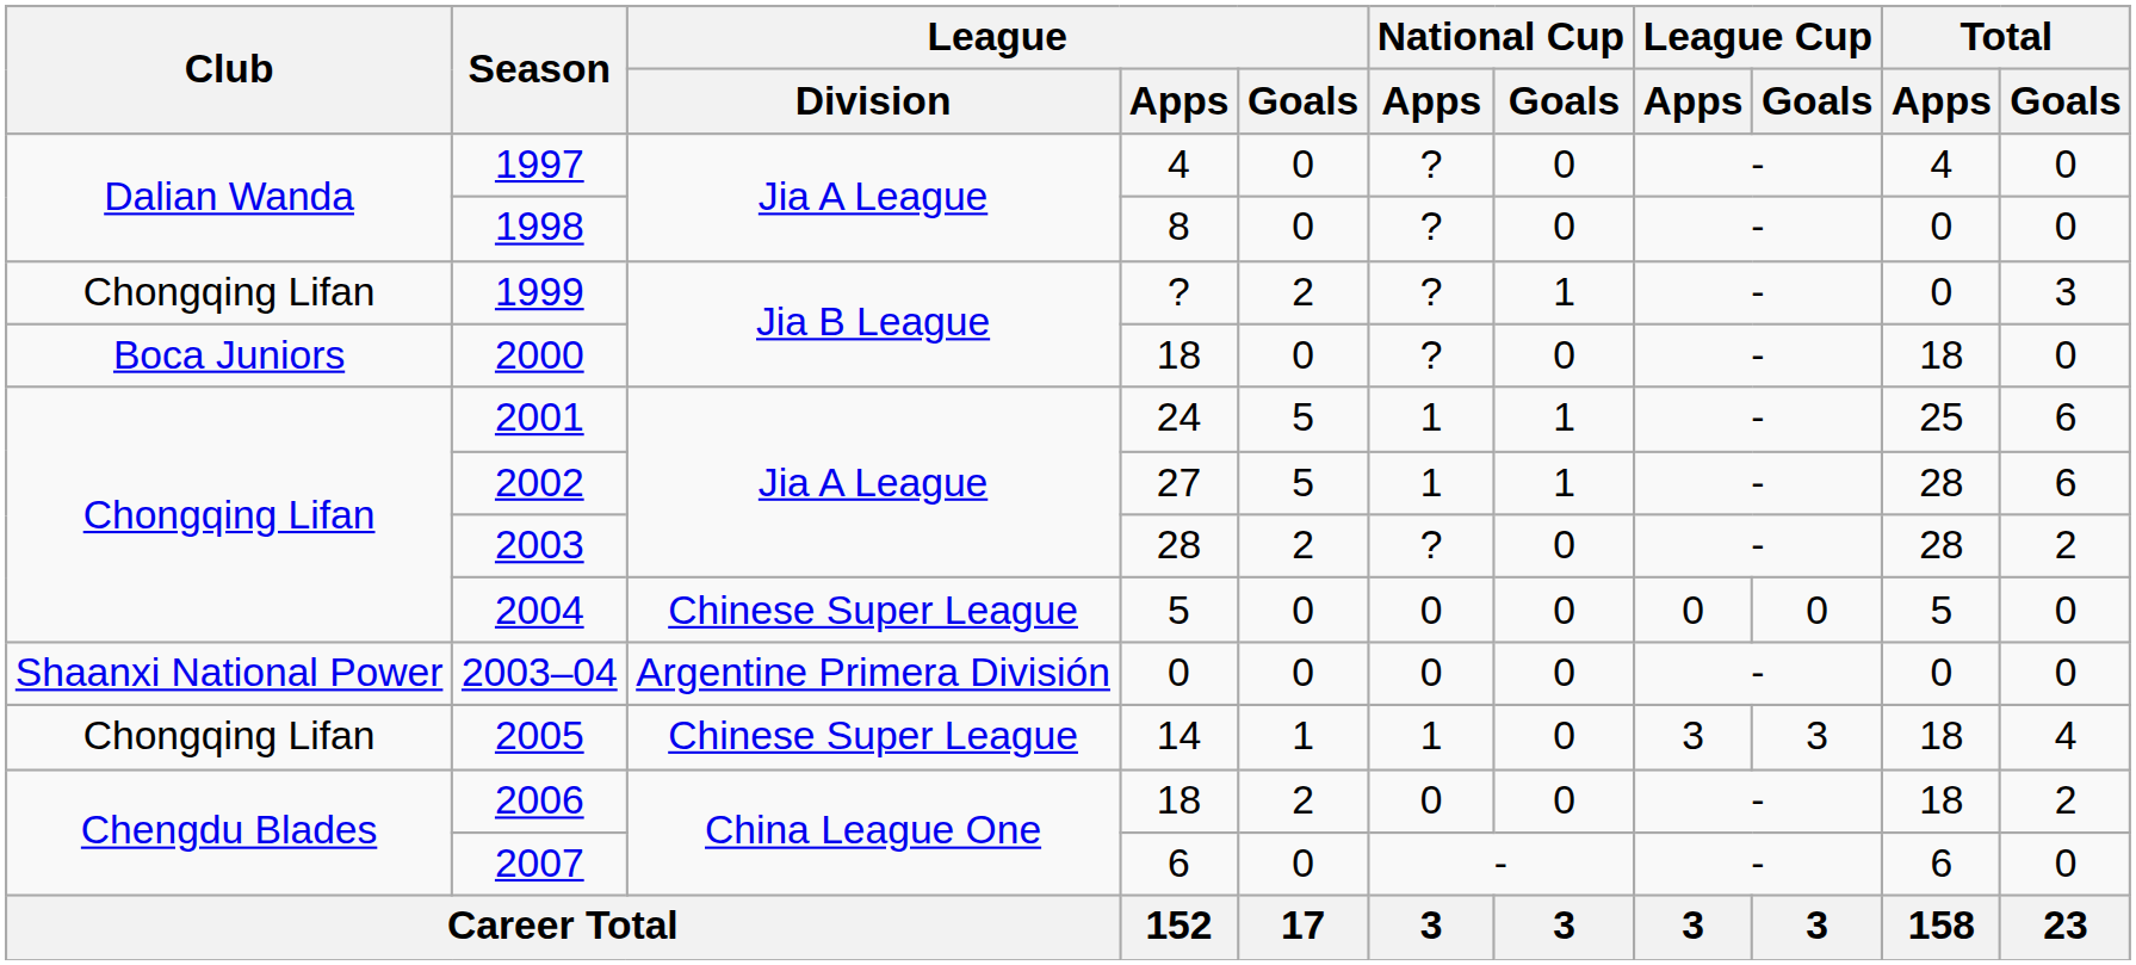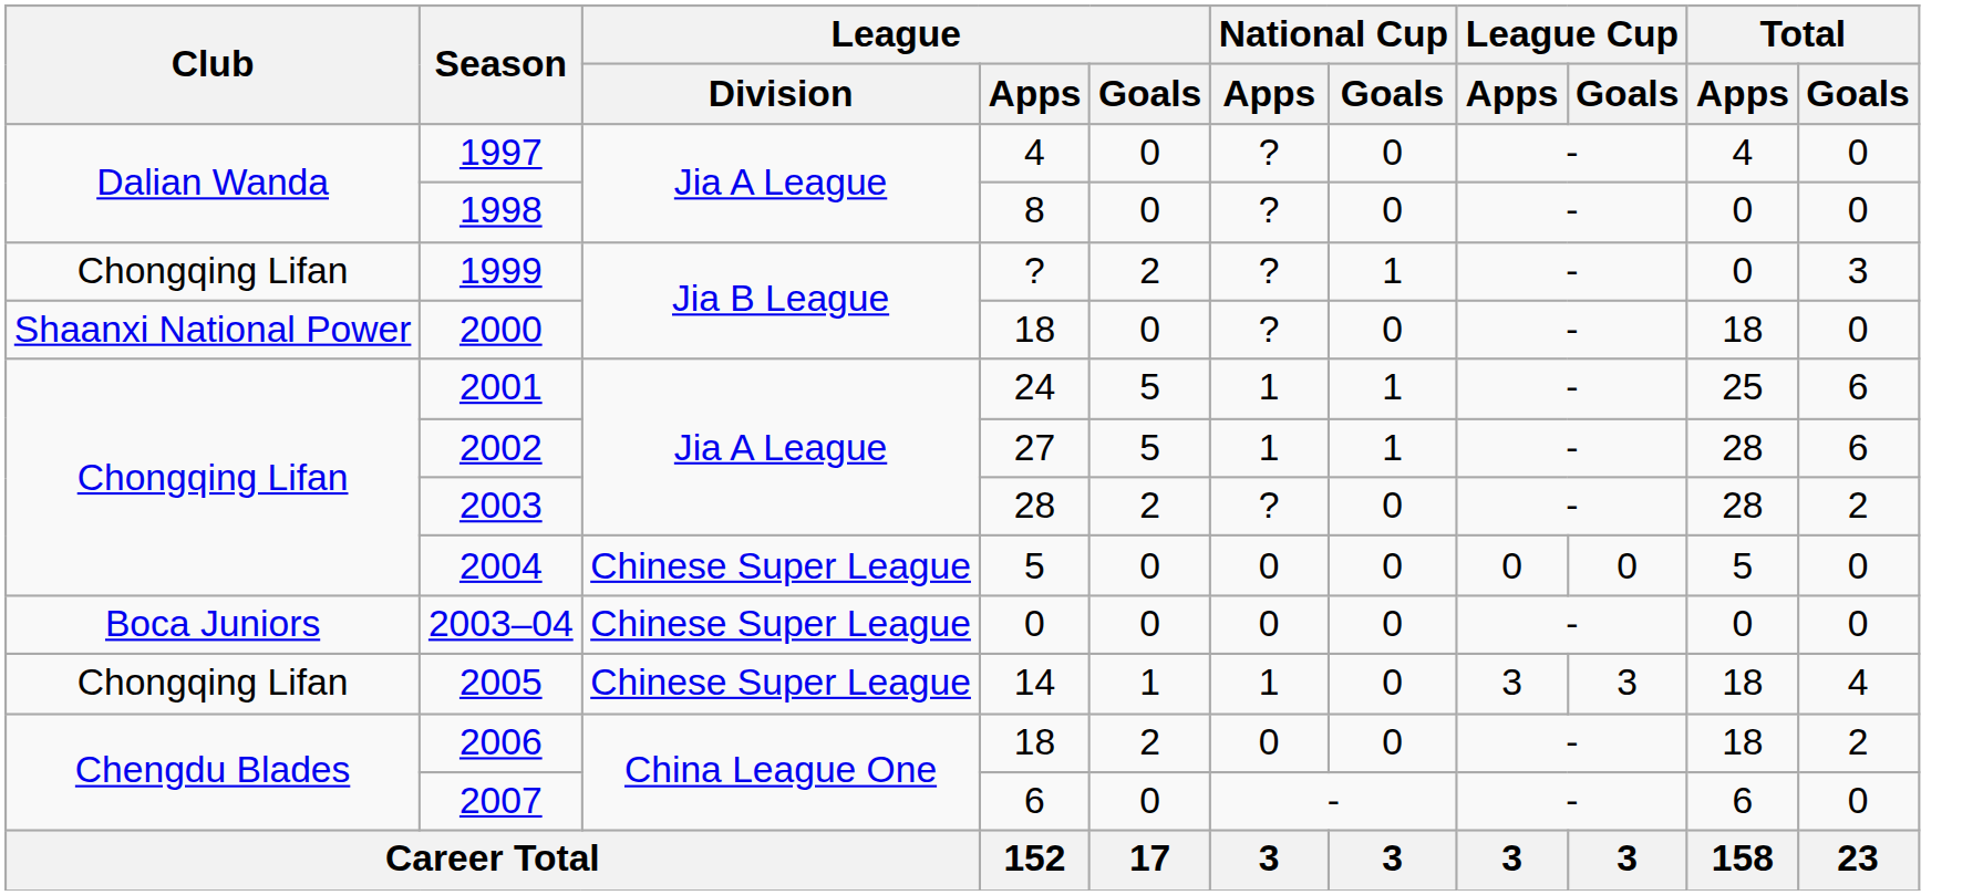 <table class="wikitable" style="text-align:center">
 <tr>
 <th rowspan="2">Club</th>
 <th rowspan="2">Season</th>
 <th colspan="3">League</th>
 <th colspan="2">National Cup</th>
 <th colspan="2">League Cup</th>
 <th colspan="2">Total</th>
 </tr>
 <tr>
 <th>Division</th>
 <th>Apps</th>
 <th>Goals</th>
 <th>Apps</th>
 <th>Goals</th>
 <th>Apps</th>
 <th>Goals</th>
 <th>Apps</th>
 <th>Goals</th>
 </tr>
 <tr>
 <td rowspan="2"><a href='#'>Dalian Wanda</a></td>
 <td><a href='#'>1997</a></td>
 <td rowspan="2"><a href='#'>Jia A League</a></td>
 <td>4</td>
 <td>0</td>
 <td>?</td>
 <td>0</td>
 <td colspan="2">-</td>
 <td>4</td>
 <td>0</td>
 </tr>
 <tr>
 <td><a href='#'>1998</a></td>
 <td>8</td>
 <td>0</td>
 <td>?</td>
 <td>0</td>
 <td colspan="2">-</td>
 <td>0</td>
 <td>0</td>
 </tr>
 <tr>
 <td>Chongqing Lifan</td>
 <td><a href='#'>1999</a></td>
 <td rowspan="2"><a href='#'>Jia B League</a></td>
 <td>?</td>
 <td>2</td>
 <td>?</td>
 <td>1</td>
 <td colspan="2">-</td>
 <td>0</td>
 <td>3</td>
 </tr>
 <tr>
-<td><a href='#'>Boca Juniors</a></td>
+<td><a href='#'>Shaanxi National Power</a></td>
 <td><a href='#'>2000</a></td>
 <td>18</td>
 <td>0</td>
 <td>?</td>
 <td>0</td>
 <td colspan="2">-</td>
 <td>18</td>
 <td>0</td>
 </tr>
 <tr>
 <td rowspan="4"><a href='#'>Chongqing Lifan</a></td>
 <td><a href='#'>2001</a></td>
 <td rowspan="3"><a href='#'>Jia A League</a></td>
 <td>24</td>
 <td>5</td>
 <td>1</td>
 <td>1</td>
 <td colspan="2">-</td>
 <td>25</td>
 <td>6</td>
 </tr>
 <tr>
 <td><a href='#'>2002</a></td>
 <td>27</td>
 <td>5</td>
 <td>1</td>
 <td>1</td>
 <td colspan="2">-</td>
 <td>28</td>
 <td>6</td>
 </tr>
 <tr>
 <td><a href='#'>2003</a></td>
 <td>28</td>
 <td>2</td>
 <td>?</td>
 <td>0</td>
 <td colspan="2">-</td>
 <td>28</td>
 <td>2</td>
 </tr>
 <tr>
 <td><a href='#'>2004</a></td>
 <td><a href='#'>Chinese Super League</a></td>
 <td>5</td>
 <td>0</td>
 <td>0</td>
 <td>0</td>
 <td>0</td>
 <td>0</td>
 <td>5</td>
 <td>0</td>
 </tr>
 <tr>
-<td><a href='#'>Shaanxi National Power</a></td>
+<td><a href='#'>Boca Juniors</a></td>
 <td><a href='#'>2003–04</a></td>
-<td><a href='#'>Argentine Primera División</a></td>
+<td><a href='#'>Chinese Super League</a></td>
 <td>0</td>
 <td>0</td>
 <td>0</td>
 <td>0</td>
 <td colspan="2">-</td>
 <td>0</td>
 <td>0</td>
 </tr>
 <tr>
 <td>Chongqing Lifan</td>
 <td><a href='#'>2005</a></td>
 <td><a href='#'>Chinese Super League</a></td>
 <td>14</td>
 <td>1</td>
 <td>1</td>
 <td>0</td>
 <td>3</td>
 <td>3</td>
 <td>18</td>
 <td>4</td>
 </tr>
 <tr>
 <td rowspan="2"><a href='#'>Chengdu Blades</a></td>
 <td><a href='#'>2006</a></td>
 <td rowspan="2"><a href='#'>China League One</a></td>
 <td>18</td>
 <td>2</td>
 <td>0</td>
 <td>0</td>
 <td colspan="2">-</td>
 <td>18</td>
 <td>2</td>
 </tr>
 <tr>
 <td><a href='#'>2007</a></td>
 <td>6</td>
 <td>0</td>
 <td colspan="2">-</td>
 <td colspan="2">-</td>
 <td>6</td>
 <td>0</td>
 </tr>
 <tr>
 <th colspan="3">Career Total</th>
 <th>152</th>
 <th>17</th>
 <th>3</th>
 <th>3</th>
 <th>3</th>
 <th>3</th>
 <th>158</th>
 <th>23</th>
 </tr>
 </table>
